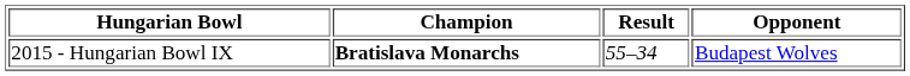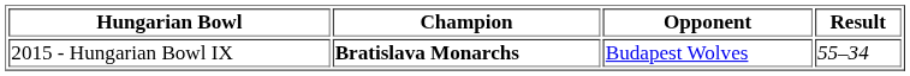 <table border="1" width="700">
 <tr ---->
 <th>Hungarian Bowl</th>
 <th>Champion</th>
+<th>Opponent</th>
 <th>Result</th>
-<th>Opponent</th>
 </tr>
 <tr ---->
 <td>2015 - Hungarian Bowl IX</td>
 <td><strong>Bratislava Monarchs</strong></td>
+<td><a href='#'>Budapest Wolves</a></td>
 <td><em>55–34</em></td>
-<td><a href='#'>Budapest Wolves</a></td>
 </tr>
 </table>
